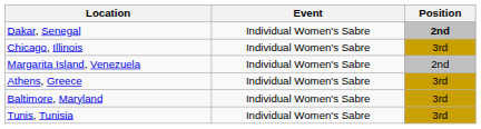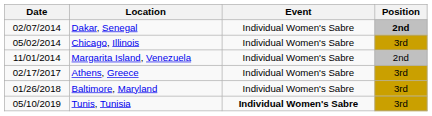 <table class="wikitable" width="50%" style="font-size:90%; text-align:center;">
 <tr>
+<th>Date</th>
 <th>Location</th>
 <th>Event</th>
 <th>Position</th>
 </tr>
 <tr>
+<td>02/07/2014</td>
 <td rowspan="1" align="left"> <a href='#'>Dakar</a>, <a href='#'>Senegal</a></td>
 <td>Individual Women's Sabre</td>
 <td bgcolor="silver"><strong>2nd</strong></td>
 </tr>
 <tr>
+<td>05/02/2014</td>
 <td rowspan="1" align="left"> <a href='#'>Chicago</a>, <a href='#'>Illinois</a></td>
 <td>Individual Women's Sabre</td>
 <td bgcolor="caramel">3rd</td>
 </tr>
 <tr>
+<td>11/01/2014</td>
 <td rowspan="1" align="left"> <a href='#'>Margarita Island</a>, <a href='#'>Venezuela</a></td>
 <td>Individual Women's Sabre</td>
 <td bgcolor="silver">2nd</td>
 </tr>
 <tr>
+<td rowspan="1">02/17/2017</td>
 <td rowspan="1" align="left"> <a href='#'>Athens</a>, <a href='#'>Greece</a></td>
 <td>Individual Women's Sabre</td>
 <td bgcolor="caramel">3rd</td>
 </tr>
 <tr>
+<td>01/26/2018</td>
 <td rowspan="1" align="left"> <a href='#'>Baltimore</a>, <a href='#'>Maryland</a></td>
 <td>Individual Women's Sabre</td>
 <td bgcolor="caramel">3rd</td>
 </tr>
 <tr>
+<td>05/10/2019</td>
 <td rowspan="1" align="left"> <a href='#'>Tunis</a>, <a href='#'>Tunisia</a></td>
-<td>Individual Women's Sabre</td>
+<td><strong>Individual Women's Sabre</strong></td>
 <td bgcolor="caramel">3rd</td>
 </tr>
 </table>
